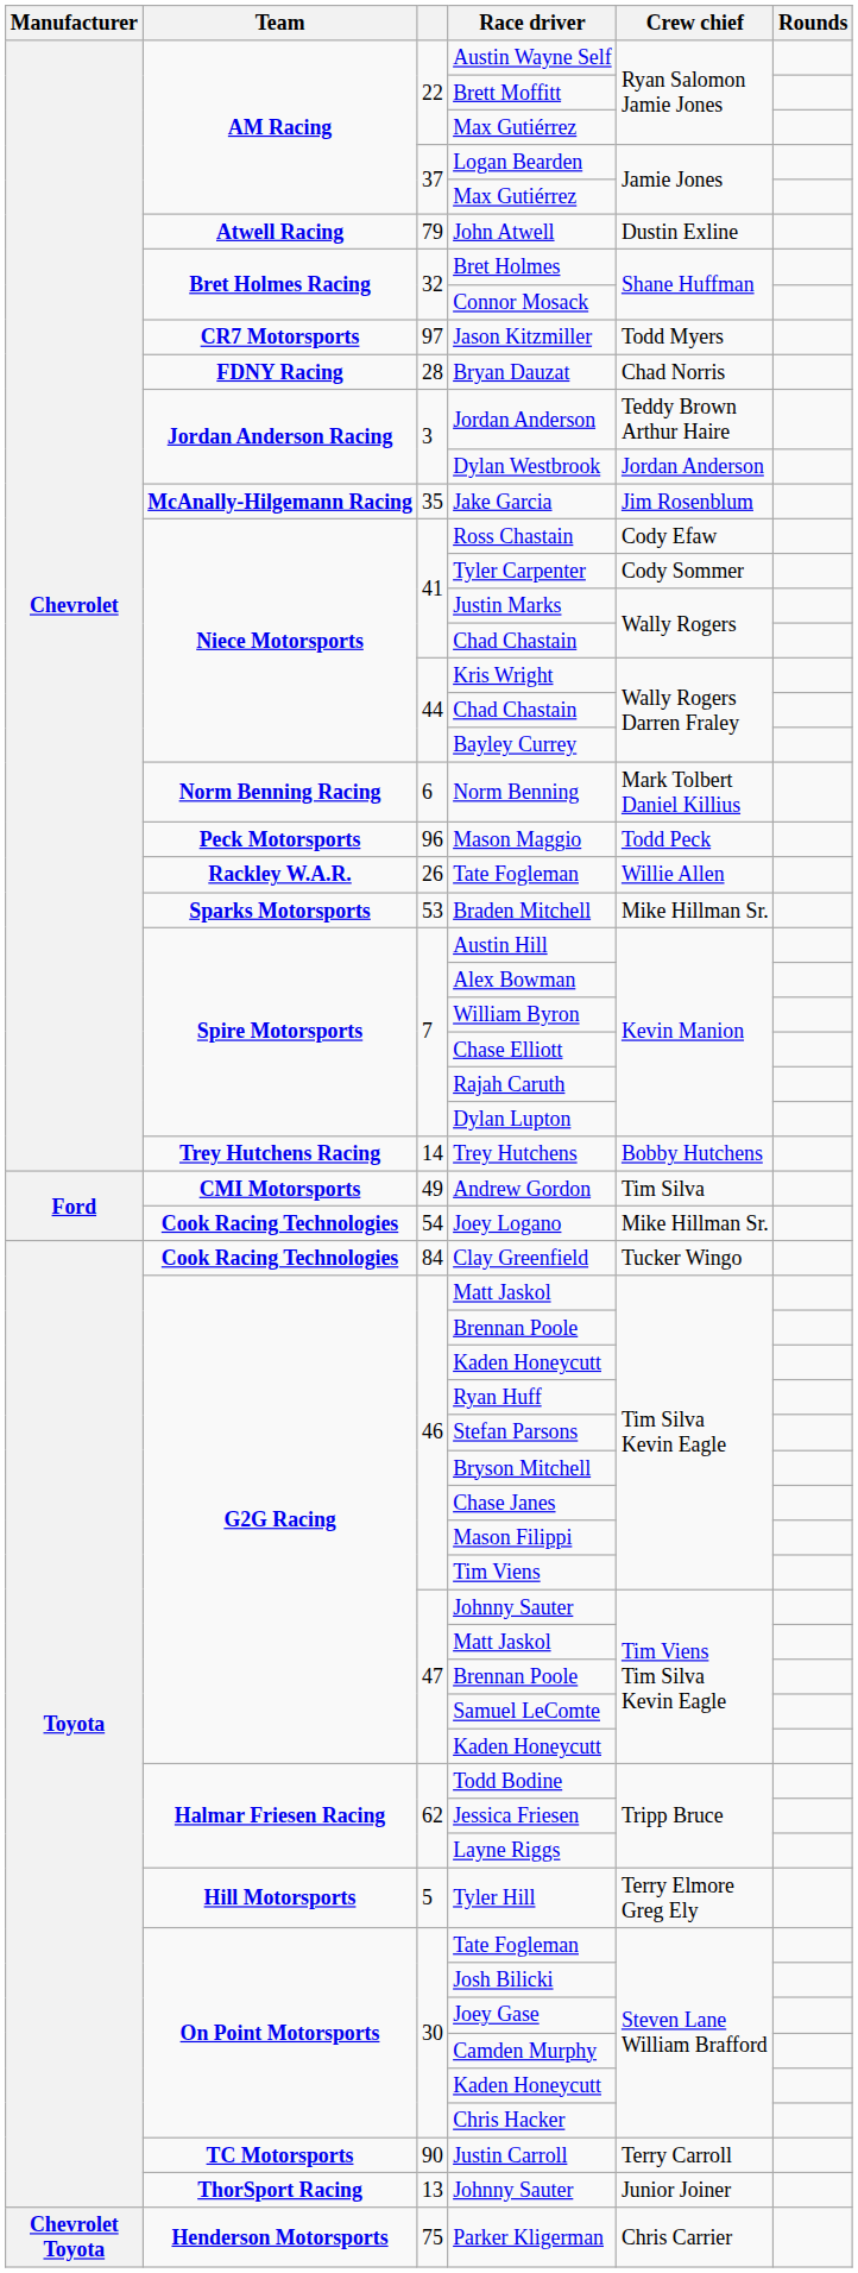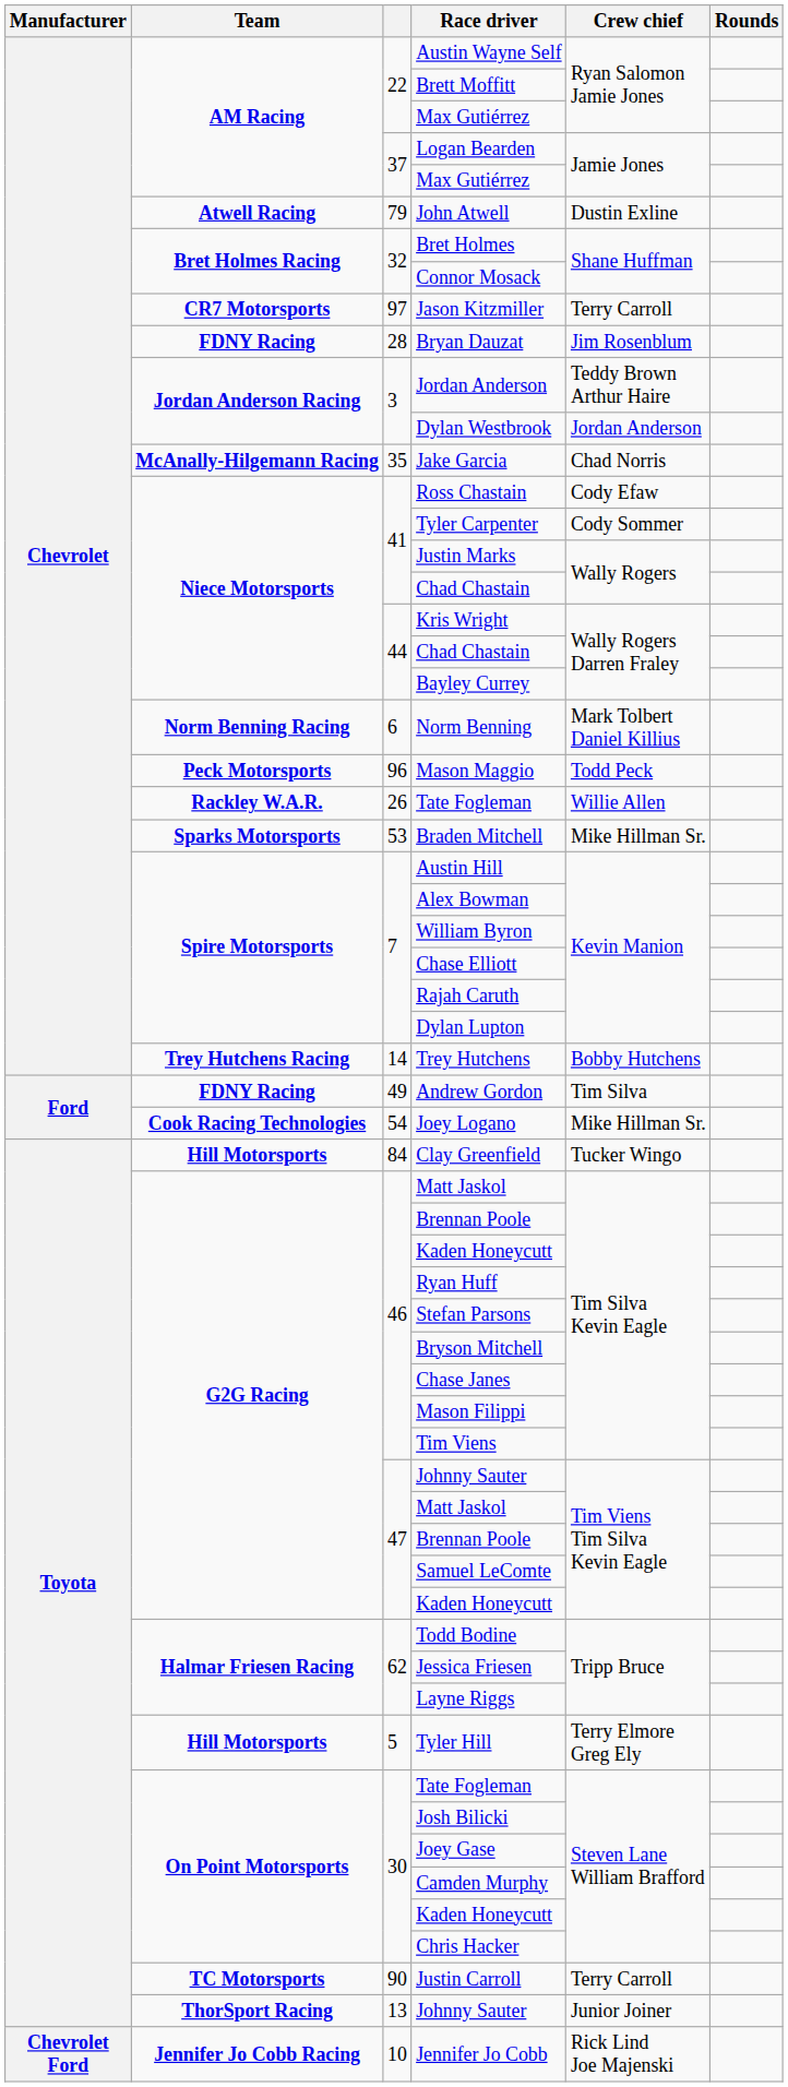 <table class="wikitable" style="font-size: 95%;">
 <tr>
 <th>Manufacturer</th>
 <th>Team</th>
 <th></th>
 <th>Race driver</th>
 <th>Crew chief</th>
 <th>Rounds</th>
 </tr>
 <tr>
 <th rowspan=31><a href='#'>Chevrolet</a></th>
 <td rowspan=5 style="text-align:center;"><strong><a href='#'>AM Racing</a></strong></td>
 <td rowspan=3>22</td>
 <td><a href='#'>Austin Wayne Self</a></td>
 <td rowspan=3>Ryan Salomon <small></small> <br> Jamie Jones <small></small></td>
 <td></td>
 </tr>
 <tr>
 <td><a href='#'>Brett Moffitt</a></td>
 <td></td>
 </tr>
 <tr>
 <td><a href='#'>Max Gutiérrez</a></td>
 <td></td>
 </tr>
 <tr>
 <td rowspan=2>37</td>
 <td><a href='#'>Logan Bearden</a></td>
 <td rowspan=2>Jamie Jones</td>
 <td></td>
 </tr>
 <tr>
 <td><a href='#'>Max Gutiérrez</a></td>
 <td></td>
 </tr>
 <tr>
 <td style="text-align:center;"><strong><a href='#'>Atwell Racing</a></strong></td>
 <td>79</td>
 <td><a href='#'>John Atwell</a></td>
 <td>Dustin Exline</td>
 <td></td>
 </tr>
 <tr>
 <td rowspan=2 style="text-align:center;"><strong><a href='#'>Bret Holmes Racing</a></strong></td>
 <td rowspan=2>32</td>
 <td><a href='#'>Bret Holmes</a></td>
 <td rowspan=2><a href='#'>Shane Huffman</a></td>
 <td></td>
 </tr>
 <tr>
 <td><a href='#'>Connor Mosack</a></td>
 <td></td>
 </tr>
 <tr>
 <td style="text-align:center;"><strong><a href='#'>CR7 Motorsports</a></strong></td>
 <td>97</td>
 <td><a href='#'>Jason Kitzmiller</a></td>
-<td>Todd Myers</td>
+<td>Terry Carroll</td>
 <td></td>
 </tr>
 <tr>
 <td style="text-align:center;"><strong><a href='#'>FDNY Racing</a></strong></td>
 <td>28</td>
 <td><a href='#'>Bryan Dauzat</a></td>
-<td>Chad Norris</td>
+<td><a href='#'>Jim Rosenblum</a></td>
 <td></td>
 </tr>
 <tr>
 <td rowspan=2 style="text-align:center;"><strong><a href='#'>Jordan Anderson Racing</a></strong></td>
 <td rowspan=2>3</td>
 <td><a href='#'>Jordan Anderson</a></td>
 <td>Teddy Brown <small> </small> <br> Arthur Haire <small> </small></td>
 <td></td>
 </tr>
 <tr>
 <td><a href='#'>Dylan Westbrook</a></td>
 <td><a href='#'>Jordan Anderson</a></td>
 <td></td>
 </tr>
 <tr>
 <td style="text-align:center;"><strong><a href='#'>McAnally-Hilgemann Racing</a></strong></td>
 <td>35</td>
 <td><a href='#'>Jake Garcia</a></td>
-<td><a href='#'>Jim Rosenblum</a></td>
+<td>Chad Norris</td>
 <td></td>
 </tr>
 <tr>
 <td rowspan=7 style="text-align:center;"><strong><a href='#'>Niece Motorsports</a></strong></td>
 <td rowspan=4>41</td>
 <td><a href='#'>Ross Chastain</a></td>
 <td>Cody Efaw</td>
 <td></td>
 </tr>
 <tr>
 <td><a href='#'>Tyler Carpenter</a></td>
 <td>Cody Sommer</td>
 <td></td>
 </tr>
 <tr>
 <td><a href='#'>Justin Marks</a></td>
 <td rowspan=2>Wally Rogers</td>
 <td></td>
 </tr>
 <tr>
 <td><a href='#'>Chad Chastain</a></td>
 <td></td>
 </tr>
 <tr>
 <td rowspan=3>44</td>
 <td><a href='#'>Kris Wright</a></td>
 <td rowspan=3>Wally Rogers <small></small> <br> Darren Fraley <small></small></td>
 <td></td>
 </tr>
 <tr>
 <td><a href='#'>Chad Chastain</a></td>
 <td></td>
 </tr>
 <tr>
 <td><a href='#'>Bayley Currey</a></td>
 <td></td>
 </tr>
 <tr>
 <td style="text-align:center;"><strong><a href='#'>Norm Benning Racing</a></strong></td>
 <td>6</td>
 <td><a href='#'>Norm Benning</a></td>
 <td>Mark Tolbert <small></small> <br> <a href='#'>Daniel Killius</a> <small></small></td>
 <td></td>
 </tr>
 <tr>
 <td style="text-align:center;"><strong><a href='#'>Peck Motorsports</a></strong></td>
 <td>96</td>
 <td><a href='#'>Mason Maggio</a></td>
 <td><a href='#'>Todd Peck</a></td>
 <td></td>
 </tr>
 <tr>
 <td style="text-align:center;"><strong><a href='#'>Rackley W.A.R.</a></strong></td>
 <td>26</td>
 <td><a href='#'>Tate Fogleman</a></td>
 <td><a href='#'>Willie Allen</a></td>
 <td></td>
 </tr>
 <tr>
 <td style="text-align:center;"><strong><a href='#'>Sparks Motorsports</a></strong></td>
 <td>53</td>
 <td><a href='#'>Braden Mitchell</a></td>
 <td>Mike Hillman Sr.</td>
 <td></td>
 </tr>
 <tr>
 <td rowspan=6 style="text-align:center;"><strong><a href='#'>Spire Motorsports</a></strong></td>
 <td rowspan=6>7</td>
 <td><a href='#'>Austin Hill</a></td>
 <td rowspan=6><a href='#'>Kevin Manion</a></td>
 <td></td>
 </tr>
 <tr>
 <td><a href='#'>Alex Bowman</a></td>
 <td></td>
 </tr>
 <tr>
 <td><a href='#'>William Byron</a></td>
 <td></td>
 </tr>
 <tr>
 <td><a href='#'>Chase Elliott</a></td>
 <td></td>
 </tr>
 <tr>
 <td><a href='#'>Rajah Caruth</a></td>
 <td></td>
 </tr>
 <tr>
 <td><a href='#'>Dylan Lupton</a></td>
 <td></td>
 </tr>
 <tr>
 <td style="text-align:center;"><strong><a href='#'>Trey Hutchens Racing</a></strong></td>
 <td>14</td>
 <td><a href='#'>Trey Hutchens</a></td>
 <td><a href='#'>Bobby Hutchens</a></td>
 <td></td>
 </tr>
 <tr>
 <th rowspan=2><a href='#'>Ford</a></th>
-<td style="text-align:center;"><strong><a href='#'>CMI Motorsports</a></strong></td>
+<td style="text-align:center;"><strong><a href='#'>FDNY Racing</a></strong></td>
 <td>49</td>
 <td><a href='#'>Andrew Gordon</a></td>
 <td>Tim Silva</td>
 <td></td>
 </tr>
 <tr>
 <td style="text-align:center;"><strong><a href='#'>Cook Racing Technologies</a></strong></td>
 <td>54</td>
 <td><a href='#'>Joey Logano</a></td>
 <td>Mike Hillman Sr.</td>
 <td></td>
 </tr>
 <tr>
 <th rowspan=27><a href='#'>Toyota</a></th>
-<td style="text-align:center;"><strong><a href='#'>Cook Racing Technologies</a></strong></td>
+<td style="text-align:center;"><strong><a href='#'>Hill Motorsports</a></strong></td>
 <td>84</td>
 <td><a href='#'>Clay Greenfield</a></td>
 <td>Tucker Wingo</td>
 <td></td>
 </tr>
 <tr>
 <td rowspan=14 style="text-align:center;"><strong><a href='#'>G2G Racing</a></strong></td>
 <td rowspan=9>46</td>
 <td><a href='#'>Matt Jaskol</a></td>
 <td rowspan=9>Tim Silva <small></small> <br> Kevin Eagle <small></small></td>
 <td></td>
 </tr>
 <tr>
 <td><a href='#'>Brennan Poole</a></td>
 <td></td>
 </tr>
 <tr>
 <td><a href='#'>Kaden Honeycutt</a></td>
 <td></td>
 </tr>
 <tr>
 <td><a href='#'>Ryan Huff</a></td>
 <td></td>
 </tr>
 <tr>
 <td><a href='#'>Stefan Parsons</a></td>
 <td></td>
 </tr>
 <tr>
 <td><a href='#'>Bryson Mitchell</a></td>
 <td></td>
 </tr>
 <tr>
 <td><a href='#'>Chase Janes</a></td>
 <td></td>
 </tr>
 <tr>
 <td><a href='#'>Mason Filippi</a></td>
 <td></td>
 </tr>
 <tr>
 <td><a href='#'>Tim Viens</a></td>
 <td></td>
 </tr>
 <tr>
 <td rowspan=5>47</td>
 <td><a href='#'>Johnny Sauter</a></td>
 <td rowspan=5><a href='#'>Tim Viens</a> <small></small> <br> Tim Silva <small></small> <br> Kevin Eagle <small></small></td>
 <td></td>
 </tr>
 <tr>
 <td><a href='#'>Matt Jaskol</a></td>
 <td></td>
 </tr>
 <tr>
 <td><a href='#'>Brennan Poole</a></td>
 <td></td>
 </tr>
 <tr>
 <td><a href='#'>Samuel LeComte</a></td>
 <td></td>
 </tr>
 <tr>
 <td><a href='#'>Kaden Honeycutt</a></td>
 <td></td>
 </tr>
 <tr>
 <td rowspan=3 style="text-align:center;"><strong><a href='#'>Halmar Friesen Racing</a></strong></td>
 <td rowspan=3>62</td>
 <td><a href='#'>Todd Bodine</a></td>
 <td rowspan=3>Tripp Bruce</td>
 <td></td>
 </tr>
 <tr>
 <td><a href='#'>Jessica Friesen</a></td>
 <td></td>
 </tr>
 <tr>
 <td><a href='#'>Layne Riggs</a></td>
 <td></td>
 </tr>
 <tr>
 <td style="text-align:center;"><strong><a href='#'>Hill Motorsports</a></strong></td>
 <td>5</td>
 <td><a href='#'>Tyler Hill</a></td>
 <td>Terry Elmore <small></small> <br> Greg Ely <small></small></td>
 <td></td>
 </tr>
 <tr>
 <td rowspan=6 style="text-align:center;"><strong><a href='#'>On Point Motorsports</a></strong></td>
 <td rowspan=6>30</td>
 <td><a href='#'>Tate Fogleman</a></td>
 <td rowspan=6><a href='#'>Steven Lane</a> <small></small> <br> William Brafford <small></small></td>
 <td></td>
 </tr>
 <tr>
 <td><a href='#'>Josh Bilicki</a></td>
 <td></td>
 </tr>
 <tr>
 <td><a href='#'>Joey Gase</a></td>
 <td></td>
 </tr>
 <tr>
 <td><a href='#'>Camden Murphy</a></td>
 <td></td>
 </tr>
 <tr>
 <td><a href='#'>Kaden Honeycutt</a></td>
 <td></td>
 </tr>
 <tr>
 <td><a href='#'>Chris Hacker</a></td>
 <td></td>
 </tr>
 <tr>
 <td style="text-align:center;"><strong><a href='#'>TC Motorsports</a></strong></td>
 <td>90</td>
 <td><a href='#'>Justin Carroll</a></td>
 <td>Terry Carroll</td>
 <td></td>
 </tr>
 <tr>
 <td style="text-align:center;"><strong><a href='#'>ThorSport Racing</a></strong></td>
 <td>13</td>
 <td><a href='#'>Johnny Sauter</a></td>
 <td>Junior Joiner</td>
 <td></td>
 </tr>
 <tr>
-<th><a href='#'>Chevrolet</a> <small></small> <br> <a href='#'>Toyota</a> <small></small></th>
-<td style="text-align:center;"><strong><a href='#'>Henderson Motorsports</a></strong></td>
-<td>75</td>
-<td><a href='#'>Parker Kligerman</a></td>
-<td>Chris Carrier</td>
+<th><a href='#'>Chevrolet</a> <small></small> <br> <a href='#'>Ford</a> <small></small></th>
+<td style="text-align:center;"><strong><a href='#'>Jennifer Jo Cobb Racing</a></strong></td>
+<td>10</td>
+<td><a href='#'>Jennifer Jo Cobb</a></td>
+<td>Rick Lind <small></small> <br> Joe Majenski <small></small></td>
 <td></td>
 </tr>
 </table>
